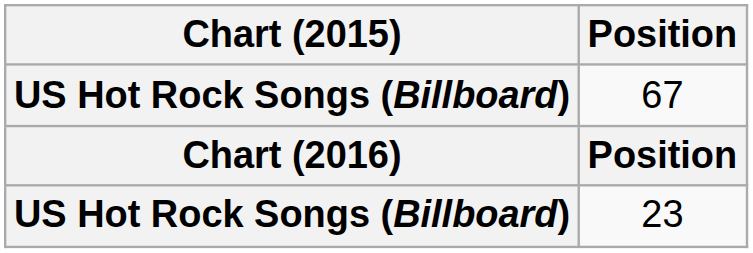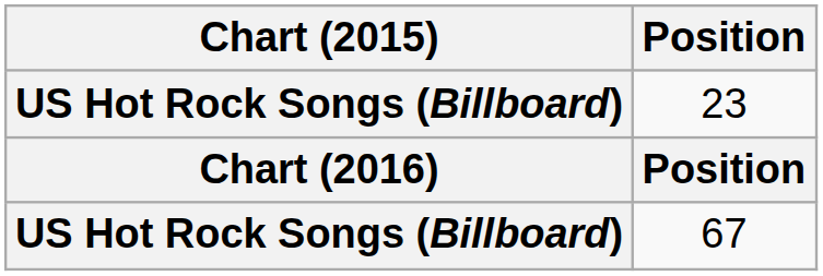 <table class="wikitable plainrowheaders" style="text-align:center">
 <tr>
 <th>Chart (2015)</th>
 <th>Position</th>
 </tr>
 <tr>
 <th scope="row">US Hot Rock Songs (<em>Billboard</em>)</th>
-<td>67</td>
+<td>23</td>
 </tr>
 <tr>
 <th>Chart (2016)</th>
 <th>Position</th>
 </tr>
 <tr>
 <th scope="row">US Hot Rock Songs (<em>Billboard</em>)</th>
-<td>23</td>
+<td>67</td>
 </tr>
 </table>
